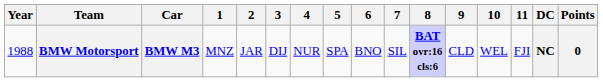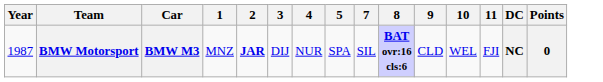 <table class="wikitable" style="text-align:center; font-size:85%">
 <tr>
 <th>Year</th>
 <th>Team</th>
 <th>Car</th>
 <th>1</th>
 <th>2</th>
 <th>3</th>
 <th>4</th>
 <th>5</th>
-<th>6</th>
 <th>7</th>
 <th>8</th>
 <th>9</th>
 <th>10</th>
 <th>11</th>
 <th>DC</th>
 <th>Points</th>
 </tr>
 <tr>
-<td><a href='#'>1988</a></td>
+<td><a href='#'>1987</a></td>
 <th nowrap><a href='#'>BMW Motorsport</a></th>
 <th nowrap><a href='#'>BMW M3</a></th>
 <td><a href='#'>MNZ</a></td>
-<td><a href='#'>JAR</a></td>
+<td><strong><a href='#'>JAR</a></strong></td>
 <td><a href='#'>DIJ</a></td>
 <td><a href='#'>NUR</a></td>
 <td><a href='#'>SPA</a></td>
-<td><a href='#'>BNO</a></td>
 <td><a href='#'>SIL</a></td>
 <td style="background:#cfcfff;"><strong><a href='#'>BAT</a><br><small>ovr:16<br>cls:6</small></strong></td>
 <td><a href='#'>CLD</a></td>
 <td><a href='#'>WEL</a></td>
 <td><a href='#'>FJI</a></td>
 <th>NC</th>
 <th>0</th>
 </tr>
 </table>
